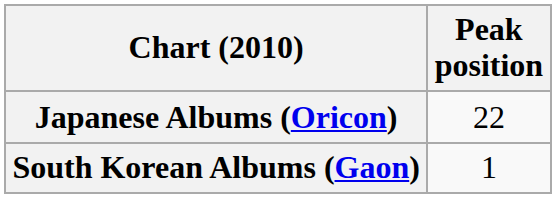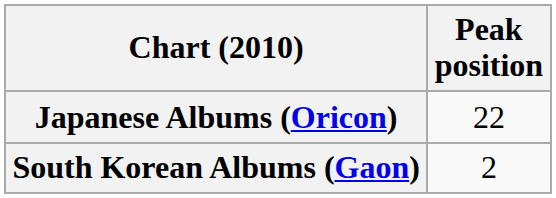 <table class="wikitable plainrowheaders">
 <tr>
 <th>Chart (2010)</th>
 <th>Peak<br>position</th>
 </tr>
 <tr>
 <th scope="row">Japanese Albums (<a href='#'>Oricon</a>)</th>
 <td style="text-align:center;">22</td>
 </tr>
 <tr>
 <th scope="row">South Korean Albums (<a href='#'>Gaon</a>)</th>
-<td style="text-align:center;">1</td>
+<td style="text-align:center;">2</td>
 </tr>
 </table>
